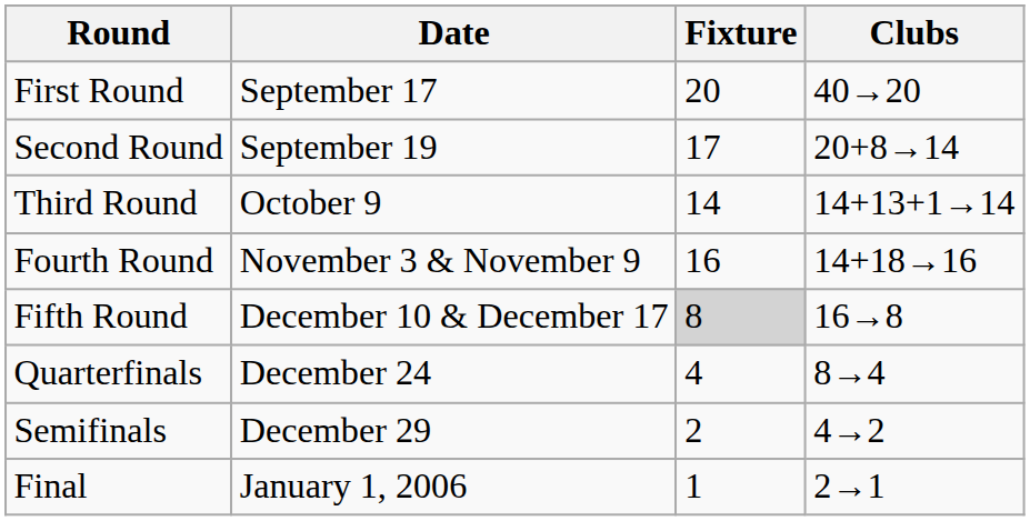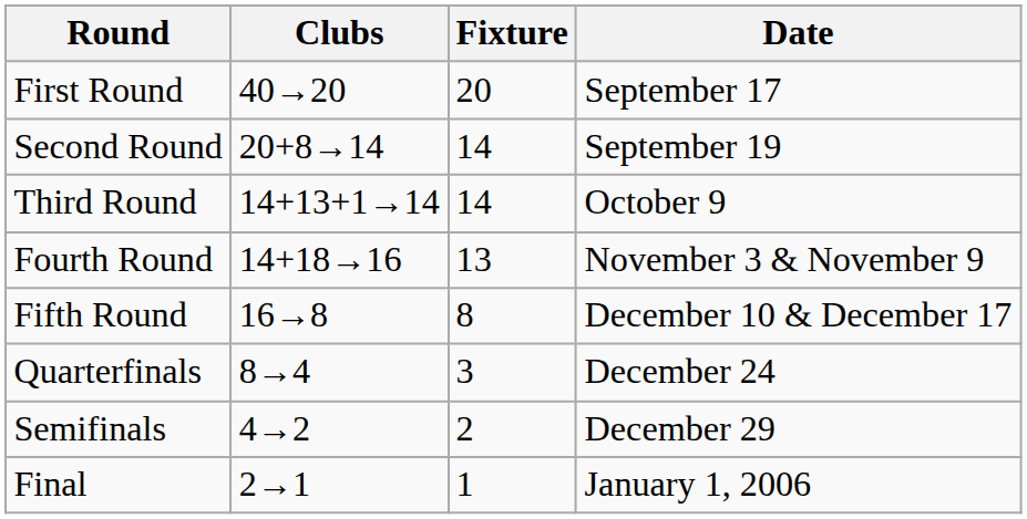 <table class="wikitable">
 <tr>
 <th>Round</th>
+<th>Clubs</th>
+<th>Fixture</th>
 <th>Date</th>
-<th>Fixture</th>
-<th>Clubs</th>
 </tr>
 <tr>
 <td>First Round</td>
+<td>40→20</td>
+<td>20</td>
 <td>September 17</td>
-<td>20</td>
-<td>40→20</td>
 </tr>
 <tr>
 <td>Second Round</td>
+<td>20+8→14</td>
+<td>14</td>
 <td>September 19</td>
-<td>17</td>
-<td>20+8→14</td>
 </tr>
 <tr>
 <td>Third Round</td>
+<td>14+13+1→14</td>
+<td>14</td>
 <td>October 9</td>
-<td>14</td>
-<td>14+13+1→14</td>
 </tr>
 <tr>
 <td>Fourth Round</td>
+<td>14+18→16</td>
+<td>13</td>
 <td>November 3 & November 9</td>
-<td>16</td>
-<td>14+18→16</td>
 </tr>
 <tr>
 <td>Fifth Round</td>
+<td>16→8</td>
+<td>8</td>
 <td>December 10 & December 17</td>
-<td style="background: lightgrey;">8</td>
-<td>16→8</td>
 </tr>
 <tr>
 <td>Quarterfinals</td>
+<td>8→4</td>
+<td>3</td>
 <td>December 24</td>
-<td>4</td>
-<td>8→4</td>
 </tr>
 <tr>
 <td>Semifinals</td>
+<td>4→2</td>
+<td>2</td>
 <td>December 29</td>
-<td>2</td>
-<td>4→2</td>
 </tr>
 <tr>
 <td>Final</td>
+<td>2→1</td>
+<td>1</td>
 <td>January 1, 2006</td>
-<td>1</td>
-<td>2→1</td>
 </tr>
 </table>
